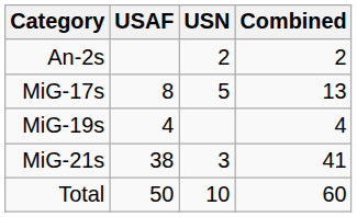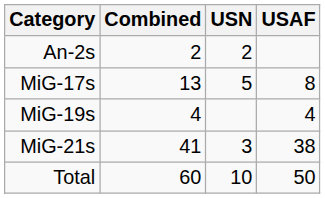 <table class="wikitable" style="text-align:right;">
 <tr>
 <th>Category</th>
+<th>Combined</th>
+<th>USN</th>
 <th>USAF</th>
-<th>USN</th>
-<th>Combined</th>
 </tr>
 <tr>
 <td>An-2s</td>
-<td></td>
 <td>2</td>
 <td>2</td>
+<td></td>
 </tr>
 <tr>
 <td>MiG-17s</td>
+<td>13</td>
+<td>5</td>
 <td>8</td>
-<td>5</td>
-<td>13</td>
 </tr>
 <tr>
 <td>MiG-19s</td>
 <td>4</td>
 <td></td>
 <td>4</td>
 </tr>
 <tr>
 <td>MiG-21s</td>
+<td>41</td>
+<td>3</td>
 <td>38</td>
-<td>3</td>
-<td>41</td>
 </tr>
 <tr>
 <td>Total</td>
+<td>60</td>
+<td>10</td>
 <td>50</td>
-<td>10</td>
-<td>60</td>
 </tr>
 </table>
